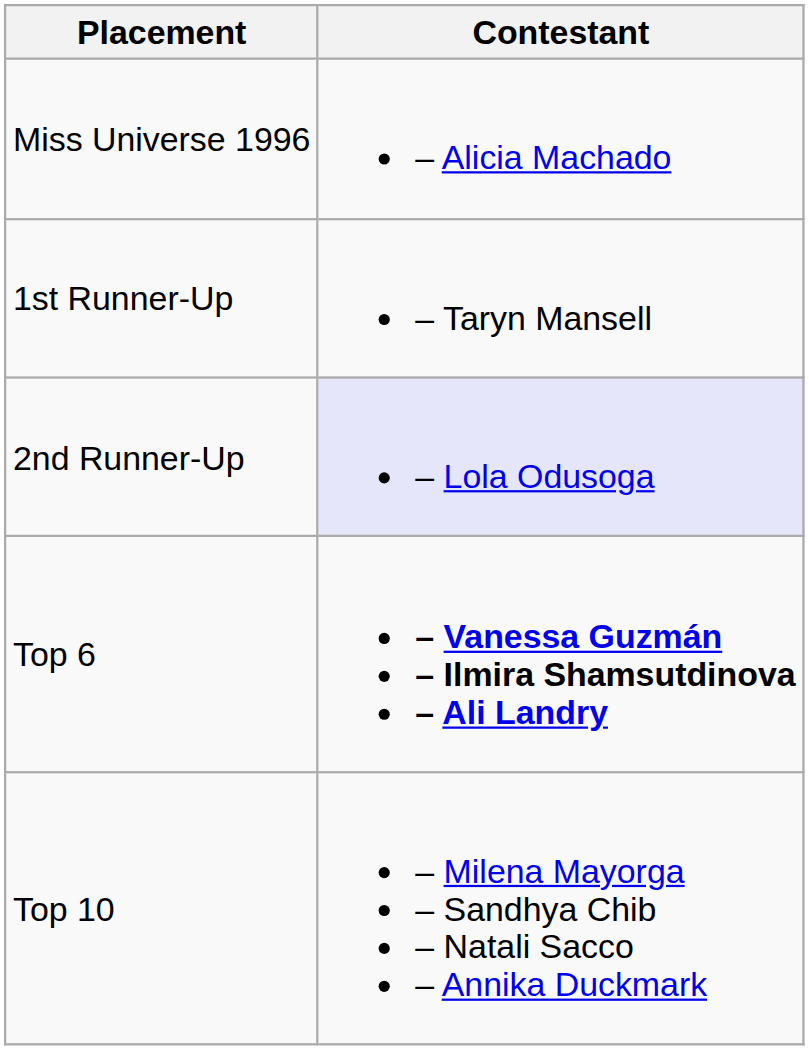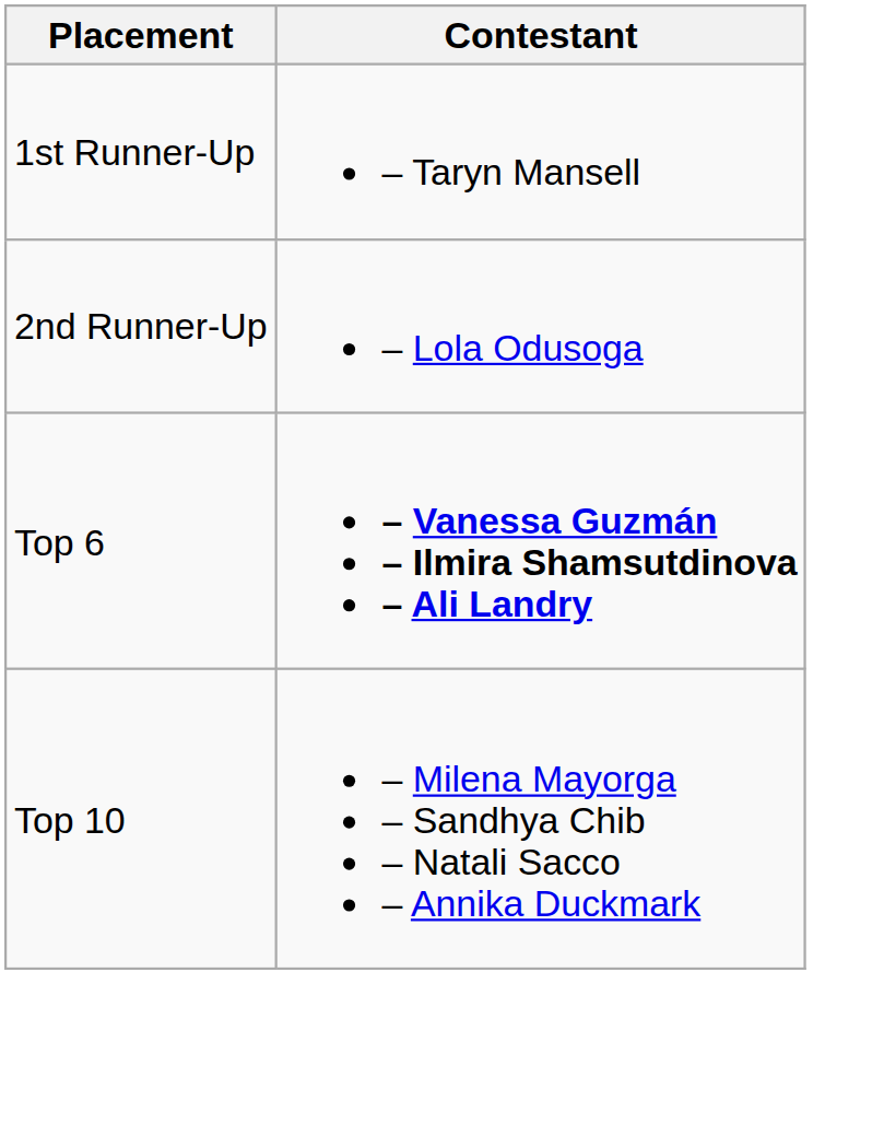 <table class="wikitable sortable" style="font-size:95%;">
 <tr>
 <th>Placement</th>
 <th>Contestant</th>
-</tr>
-<tr>
-<td>Miss Universe 1996</td>
-<td><br><ul><li> – <a href='#'>Alicia Machado</a></li></ul></td>
 </tr>
 <tr>
 <td>1st Runner-Up</td>
 <td><br><ul><li> – Taryn Mansell</li></ul></td>
 </tr>
 <tr>
 <td>2nd Runner-Up</td>
-<td style="background: lavender;"><br><ul><li> – <a href='#'>Lola Odusoga</a></li></ul></td>
+<td><br><ul><li> – <a href='#'>Lola Odusoga</a></li></ul></td>
 </tr>
 <tr>
 <td>Top 6</td>
 <td><strong><br><ul><li> – <a href='#'>Vanessa Guzmán</a></li><li> – Ilmira Shamsutdinova</li><li> – <a href='#'>Ali Landry</a></li></ul></strong></td>
 </tr>
 <tr>
 <td>Top 10</td>
 <td><br><ul><li> – <a href='#'>Milena Mayorga</a></li><li> – Sandhya Chib</li><li> – Natali Sacco</li><li> – <a href='#'>Annika Duckmark</a></li></ul></td>
 </tr>
 </table>
